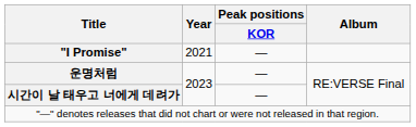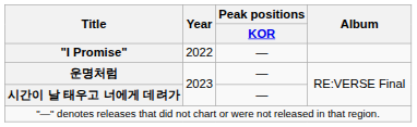 <table class="wikitable plainrowheaders" style="text-align:center;">
 <tr>
 <th rowspan=2>Title</th>
 <th rowspan=2>Year</th>
 <th colspan="1">Peak positions</th>
 <th rowspan=2 style="width:8em;">Album</th>
 </tr>
 <tr>
 <th><a href='#'>KOR</a></th>
 </tr>
 <tr>
 <th scope="row">"I Promise"</th>
-<td>2021</td>
+<td>2022</td>
 <td>—</td>
 <td></td>
 </tr>
 <tr>
 <th scope="row">운명처럼</th>
 <td rowspan=2>2023</td>
 <td>—</td>
 <td rowspan=2>RE:VERSE Final</td>
 </tr>
 <tr>
 <th scope="row">시간이 날 태우고 너에게 데려가</th>
 <td>—</td>
 </tr>
 <tr>
 <td colspan="4" style="font-size:85%">"—" denotes releases that did not chart or were not released in that region.</td>
 </tr>
 </table>
